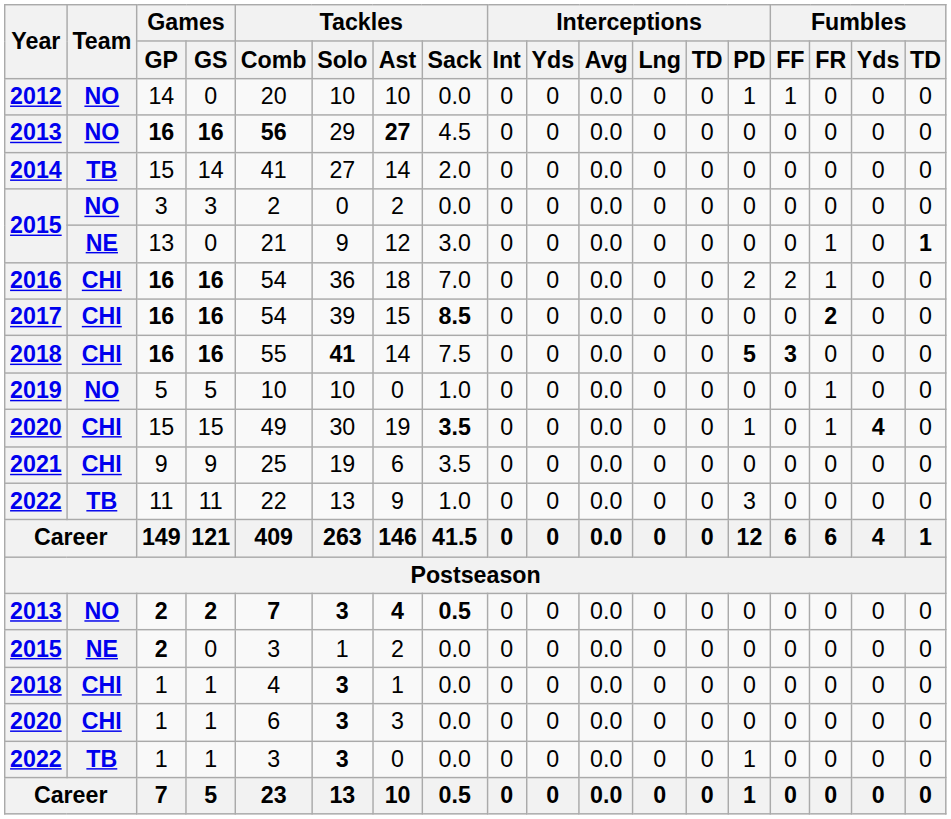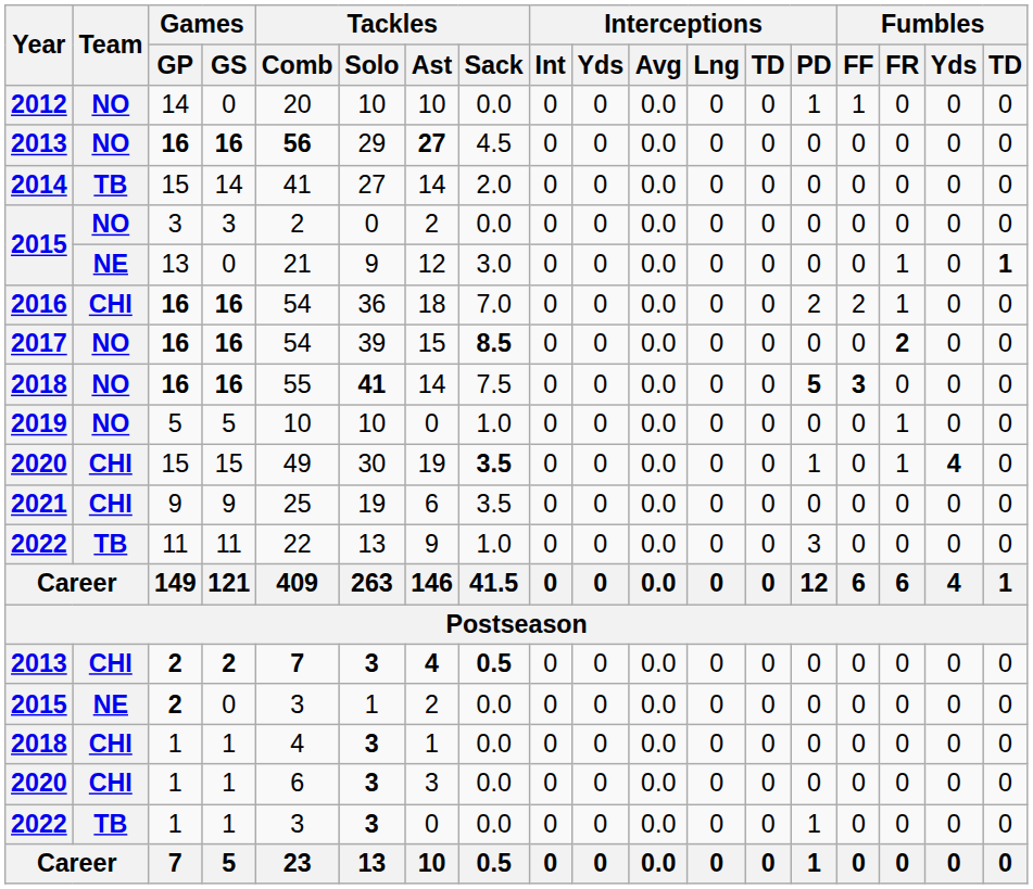 <table class="wikitable" style="text-align:center">
 <tr>
 <th rowspan="2">Year</th>
 <th rowspan="2">Team</th>
 <th colspan="2">Games</th>
 <th colspan="4">Tackles</th>
 <th colspan="6">Interceptions</th>
 <th colspan="4">Fumbles</th>
 </tr>
 <tr>
 <th>GP</th>
 <th>GS</th>
 <th>Comb</th>
 <th>Solo</th>
 <th>Ast</th>
 <th>Sack</th>
 <th>Int</th>
 <th>Yds</th>
 <th>Avg</th>
 <th>Lng</th>
 <th>TD</th>
 <th>PD</th>
 <th>FF</th>
 <th>FR</th>
 <th>Yds</th>
 <th>TD</th>
 </tr>
 <tr>
 <th><a href='#'>2012</a></th>
 <th><a href='#'>NO</a></th>
 <td>14</td>
 <td>0</td>
 <td>20</td>
 <td>10</td>
 <td>10</td>
 <td>0.0</td>
 <td>0</td>
 <td>0</td>
 <td>0.0</td>
 <td>0</td>
 <td>0</td>
 <td>1</td>
 <td>1</td>
 <td>0</td>
 <td>0</td>
 <td>0</td>
 </tr>
 <tr>
 <th><a href='#'>2013</a></th>
 <th><a href='#'>NO</a></th>
 <td><strong>16</strong></td>
 <td><strong>16</strong></td>
 <td><strong>56</strong></td>
 <td>29</td>
 <td><strong>27</strong></td>
 <td>4.5</td>
 <td>0</td>
 <td>0</td>
 <td>0.0</td>
 <td>0</td>
 <td>0</td>
 <td>0</td>
 <td>0</td>
 <td>0</td>
 <td>0</td>
 <td>0</td>
 </tr>
 <tr>
 <th><a href='#'>2014</a></th>
 <th><a href='#'>TB</a></th>
 <td>15</td>
 <td>14</td>
 <td>41</td>
 <td>27</td>
 <td>14</td>
 <td>2.0</td>
 <td>0</td>
 <td>0</td>
 <td>0.0</td>
 <td>0</td>
 <td>0</td>
 <td>0</td>
 <td>0</td>
 <td>0</td>
 <td>0</td>
 <td>0</td>
 </tr>
 <tr>
 <th rowspan="2"><a href='#'>2015</a></th>
 <th><a href='#'>NO</a></th>
 <td>3</td>
 <td>3</td>
 <td>2</td>
 <td>0</td>
 <td>2</td>
 <td>0.0</td>
 <td>0</td>
 <td>0</td>
 <td>0.0</td>
 <td>0</td>
 <td>0</td>
 <td>0</td>
 <td>0</td>
 <td>0</td>
 <td>0</td>
 <td>0</td>
 </tr>
 <tr>
 <th><a href='#'>NE</a></th>
 <td>13</td>
 <td>0</td>
 <td>21</td>
 <td>9</td>
 <td>12</td>
 <td>3.0</td>
 <td>0</td>
 <td>0</td>
 <td>0.0</td>
 <td>0</td>
 <td>0</td>
 <td>0</td>
 <td>0</td>
 <td>1</td>
 <td>0</td>
 <td><strong>1</strong></td>
 </tr>
 <tr>
 <th><a href='#'>2016</a></th>
 <th><a href='#'>CHI</a></th>
 <td><strong>16</strong></td>
 <td><strong>16</strong></td>
 <td>54</td>
 <td>36</td>
 <td>18</td>
 <td>7.0</td>
 <td>0</td>
 <td>0</td>
 <td>0.0</td>
 <td>0</td>
 <td>0</td>
 <td>2</td>
 <td>2</td>
 <td>1</td>
 <td>0</td>
 <td>0</td>
 </tr>
 <tr>
 <th><a href='#'>2017</a></th>
-<th><a href='#'>CHI</a></th>
+<th><a href='#'>NO</a></th>
 <td><strong>16</strong></td>
 <td><strong>16</strong></td>
 <td>54</td>
 <td>39</td>
 <td>15</td>
 <td><strong>8.5</strong></td>
 <td>0</td>
 <td>0</td>
 <td>0.0</td>
 <td>0</td>
 <td>0</td>
 <td>0</td>
 <td>0</td>
 <td><strong>2</strong></td>
 <td>0</td>
 <td>0</td>
 </tr>
 <tr>
 <th><a href='#'>2018</a></th>
-<th><a href='#'>CHI</a></th>
+<th><a href='#'>NO</a></th>
 <td><strong>16</strong></td>
 <td><strong>16</strong></td>
 <td>55</td>
 <td><strong>41</strong></td>
 <td>14</td>
 <td>7.5</td>
 <td>0</td>
 <td>0</td>
 <td>0.0</td>
 <td>0</td>
 <td>0</td>
 <td><strong>5</strong></td>
 <td><strong>3</strong></td>
 <td>0</td>
 <td>0</td>
 <td>0</td>
 </tr>
 <tr>
 <th><a href='#'>2019</a></th>
 <th><a href='#'>NO</a></th>
 <td>5</td>
 <td>5</td>
 <td>10</td>
 <td>10</td>
 <td>0</td>
 <td>1.0</td>
 <td>0</td>
 <td>0</td>
 <td>0.0</td>
 <td>0</td>
 <td>0</td>
 <td>0</td>
 <td>0</td>
 <td>1</td>
 <td>0</td>
 <td>0</td>
 </tr>
 <tr>
 <th><a href='#'>2020</a></th>
 <th><a href='#'>CHI</a></th>
 <td>15</td>
 <td>15</td>
 <td>49</td>
 <td>30</td>
 <td>19</td>
 <td><strong>3.5</strong></td>
 <td>0</td>
 <td>0</td>
 <td>0.0</td>
 <td>0</td>
 <td>0</td>
 <td>1</td>
 <td>0</td>
 <td>1</td>
 <td><strong>4</strong></td>
 <td>0</td>
 </tr>
 <tr>
 <th><a href='#'>2021</a></th>
 <th><a href='#'>CHI</a></th>
 <td>9</td>
 <td>9</td>
 <td>25</td>
 <td>19</td>
 <td>6</td>
 <td>3.5</td>
 <td>0</td>
 <td>0</td>
 <td>0.0</td>
 <td>0</td>
 <td>0</td>
 <td>0</td>
 <td>0</td>
 <td>0</td>
 <td>0</td>
 <td>0</td>
 </tr>
 <tr>
 <th><a href='#'>2022</a></th>
 <th><a href='#'>TB</a></th>
 <td>11</td>
 <td>11</td>
 <td>22</td>
 <td>13</td>
 <td>9</td>
 <td>1.0</td>
 <td>0</td>
 <td>0</td>
 <td>0.0</td>
 <td>0</td>
 <td>0</td>
 <td>3</td>
 <td>0</td>
 <td>0</td>
 <td>0</td>
 <td>0</td>
 </tr>
 <tr>
 <th colspan="2">Career</th>
 <th>149</th>
 <th>121</th>
 <th>409</th>
 <th>263</th>
 <th>146</th>
 <th>41.5</th>
 <th>0</th>
 <th>0</th>
 <th>0.0</th>
 <th>0</th>
 <th>0</th>
 <th>12</th>
 <th>6</th>
 <th>6</th>
 <th>4</th>
 <th>1</th>
 </tr>
 <tr>
 <th colspan="18">Postseason</th>
 </tr>
 <tr>
 <th><a href='#'>2013</a></th>
-<th><a href='#'>NO</a></th>
+<th><a href='#'>CHI</a></th>
 <td><strong>2</strong></td>
 <td><strong>2</strong></td>
 <td><strong>7</strong></td>
 <td><strong>3</strong></td>
 <td><strong>4</strong></td>
 <td><strong>0.5</strong></td>
 <td>0</td>
 <td>0</td>
 <td>0.0</td>
 <td>0</td>
 <td>0</td>
 <td>0</td>
 <td>0</td>
 <td>0</td>
 <td>0</td>
 <td>0</td>
 </tr>
 <tr>
 <th><a href='#'>2015</a></th>
 <th><a href='#'>NE</a></th>
 <td><strong>2</strong></td>
 <td>0</td>
 <td>3</td>
 <td>1</td>
 <td>2</td>
 <td>0.0</td>
 <td>0</td>
 <td>0</td>
 <td>0.0</td>
 <td>0</td>
 <td>0</td>
 <td>0</td>
 <td>0</td>
 <td>0</td>
 <td>0</td>
 <td>0</td>
 </tr>
 <tr>
 <th><a href='#'>2018</a></th>
 <th><a href='#'>CHI</a></th>
 <td>1</td>
 <td>1</td>
 <td>4</td>
 <td><strong>3</strong></td>
 <td>1</td>
 <td>0.0</td>
 <td>0</td>
 <td>0</td>
 <td>0.0</td>
 <td>0</td>
 <td>0</td>
 <td>0</td>
 <td>0</td>
 <td>0</td>
 <td>0</td>
 <td>0</td>
 </tr>
 <tr>
 <th><a href='#'>2020</a></th>
 <th><a href='#'>CHI</a></th>
 <td>1</td>
 <td>1</td>
 <td>6</td>
 <td><strong>3</strong></td>
 <td>3</td>
 <td>0.0</td>
 <td>0</td>
 <td>0</td>
 <td>0.0</td>
 <td>0</td>
 <td>0</td>
 <td>0</td>
 <td>0</td>
 <td>0</td>
 <td>0</td>
 <td>0</td>
 </tr>
 <tr>
 <th><a href='#'>2022</a></th>
 <th><a href='#'>TB</a></th>
 <td>1</td>
 <td>1</td>
 <td>3</td>
 <td><strong>3</strong></td>
 <td>0</td>
 <td>0.0</td>
 <td>0</td>
 <td>0</td>
 <td>0.0</td>
 <td>0</td>
 <td>0</td>
 <td>1</td>
 <td>0</td>
 <td>0</td>
 <td>0</td>
 <td>0</td>
 </tr>
 <tr>
 <th colspan="2">Career</th>
 <th>7</th>
 <th>5</th>
 <th>23</th>
 <th>13</th>
 <th>10</th>
 <th>0.5</th>
 <th>0</th>
 <th>0</th>
 <th>0.0</th>
 <th>0</th>
 <th>0</th>
 <th>1</th>
 <th>0</th>
 <th>0</th>
 <th>0</th>
 <th>0</th>
 </tr>
 </table>
